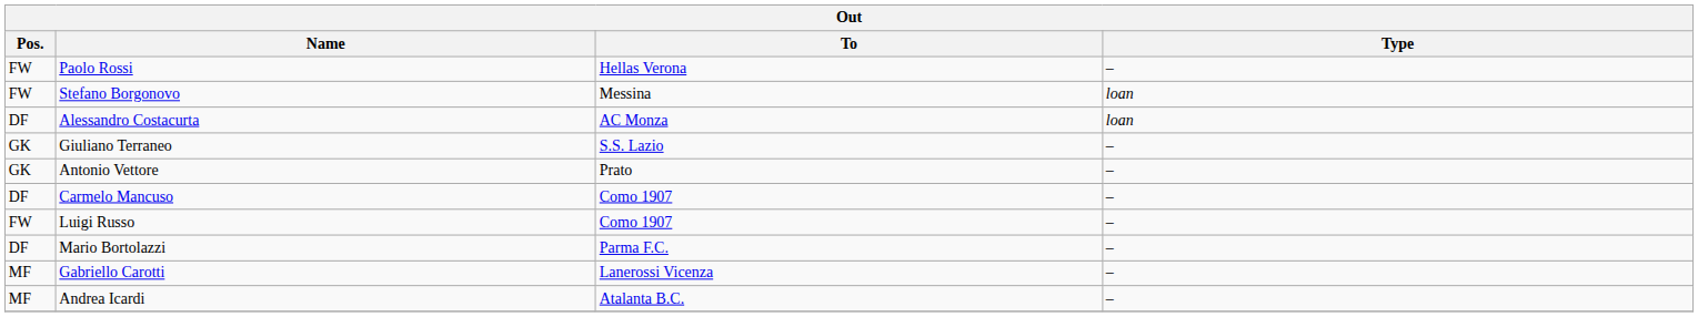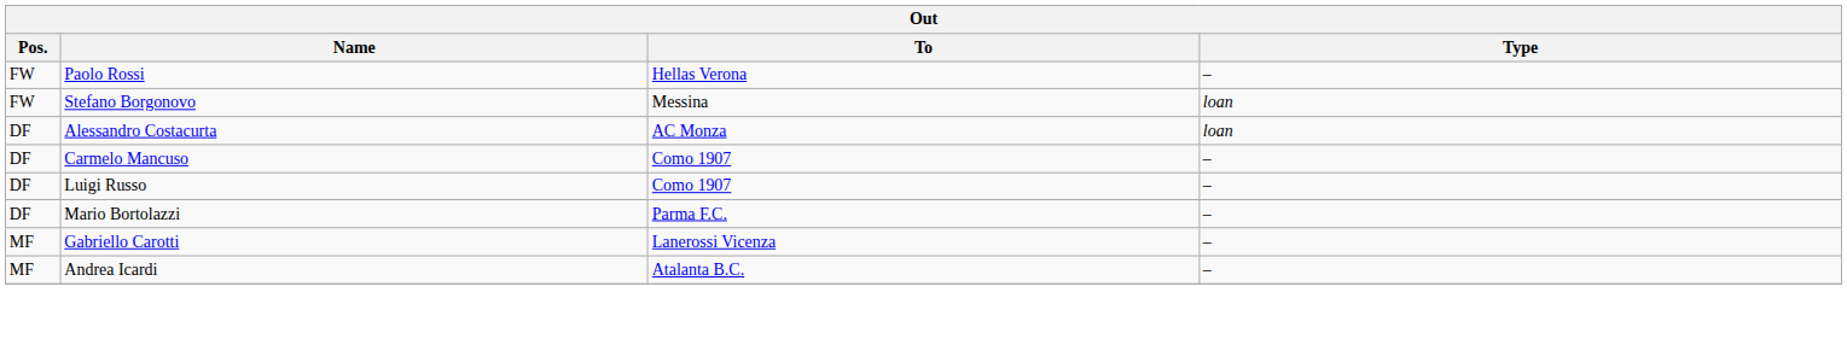 <table class="wikitable" style="font-size:90%;width:99%;">
 <tr>
 <th colspan="4">Out</th>
 </tr>
 <tr>
 <th width=3%>Pos.</th>
 <th width=32%>Name</th>
 <th width=30%>To</th>
 <th width=35%>Type</th>
 </tr>
 <tr>
 <td>FW</td>
 <td><a href='#'>Paolo Rossi</a></td>
 <td><a href='#'>Hellas Verona</a></td>
 <td>–</td>
 </tr>
 <tr>
 <td>FW</td>
 <td><a href='#'>Stefano Borgonovo</a></td>
 <td>Messina</td>
 <td><em>loan</em></td>
 </tr>
 <tr>
 <td>DF</td>
 <td><a href='#'>Alessandro Costacurta</a></td>
 <td><a href='#'>AC Monza</a></td>
 <td><em>loan</em></td>
 </tr>
 <tr>
-<td>GK</td>
-<td>Giuliano Terraneo</td>
-<td><a href='#'>S.S. Lazio</a></td>
-<td>–</td>
-</tr>
-<tr>
-<td>GK</td>
-<td>Antonio Vettore</td>
-<td>Prato</td>
-<td>–</td>
-</tr>
-<tr>
 <td>DF</td>
 <td><a href='#'>Carmelo Mancuso</a></td>
 <td><a href='#'>Como 1907</a></td>
 <td>–</td>
 </tr>
 <tr>
-<td>FW</td>
+<td>DF</td>
 <td>Luigi Russo</td>
 <td><a href='#'>Como 1907</a></td>
 <td>–</td>
 </tr>
 <tr>
 <td>DF</td>
 <td>Mario Bortolazzi</td>
 <td><a href='#'>Parma F.C.</a></td>
 <td>–</td>
 </tr>
 <tr>
 <td>MF</td>
 <td><a href='#'>Gabriello Carotti</a></td>
 <td><a href='#'>Lanerossi Vicenza</a></td>
 <td>–</td>
 </tr>
 <tr>
 <td>MF</td>
 <td>Andrea Icardi</td>
 <td><a href='#'>Atalanta B.C.</a></td>
 <td>–</td>
 </tr>
 <tr>
 </tr>
 </table>
